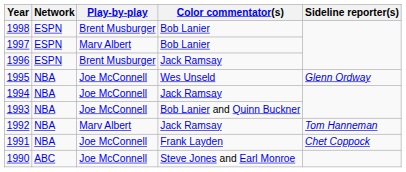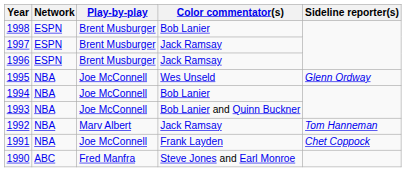 <table class=wikitable>
 <tr>
 <th>Year</th>
 <th>Network</th>
 <th><a href='#'>Play-by-play</a></th>
 <th><a href='#'>Color commentator</a>(s)</th>
 <th>Sideline reporter(s)</th>
 </tr>
 <tr>
 <td><a href='#'>1998</a></td>
 <td><a href='#'>ESPN</a></td>
 <td><a href='#'>Brent Musburger</a></td>
 <td><a href='#'>Bob Lanier</a></td>
 </tr>
 <tr>
 <td><a href='#'>1997</a></td>
 <td><a href='#'>ESPN</a></td>
-<td><a href='#'>Marv Albert</a></td>
-<td><a href='#'>Bob Lanier</a></td>
+<td><a href='#'>Brent Musburger</a></td>
+<td><a href='#'>Jack Ramsay</a></td>
 </tr>
 <tr>
 <td><a href='#'>1996</a></td>
 <td><a href='#'>ESPN</a></td>
 <td><a href='#'>Brent Musburger</a></td>
 <td><a href='#'>Jack Ramsay</a></td>
 </tr>
 <tr>
 <td><a href='#'>1995</a></td>
 <td><a href='#'>NBA</a></td>
 <td><a href='#'>Joe McConnell</a></td>
 <td><a href='#'>Wes Unseld</a></td>
 <td><em><a href='#'>Glenn Ordway</a></em></td>
 </tr>
 <tr>
 <td><a href='#'>1994</a></td>
 <td><a href='#'>NBA</a></td>
 <td><a href='#'>Joe McConnell</a></td>
-<td><a href='#'>Jack Ramsay</a></td>
+<td><a href='#'>Bob Lanier</a></td>
 </tr>
 <tr>
 <td><a href='#'>1993</a></td>
 <td><a href='#'>NBA</a></td>
 <td><a href='#'>Joe McConnell</a></td>
 <td><a href='#'>Bob Lanier</a> and <a href='#'>Quinn Buckner</a></td>
 </tr>
 <tr>
 <td><a href='#'>1992</a></td>
 <td><a href='#'>NBA</a></td>
 <td><a href='#'>Marv Albert</a></td>
 <td><a href='#'>Jack Ramsay</a></td>
 <td><em><a href='#'>Tom Hanneman</a></em></td>
 </tr>
 <tr>
 <td><a href='#'>1991</a></td>
 <td><a href='#'>NBA</a></td>
 <td><a href='#'>Joe McConnell</a></td>
 <td><a href='#'>Frank Layden</a></td>
 <td><em><a href='#'>Chet Coppock</a></em></td>
 </tr>
 <tr>
 <td><a href='#'>1990</a></td>
 <td><a href='#'>ABC</a></td>
-<td><a href='#'>Joe McConnell</a></td>
+<td><a href='#'>Fred Manfra</a></td>
 <td><a href='#'>Steve Jones</a> and <a href='#'>Earl Monroe</a></td>
 </tr>
 </table>
